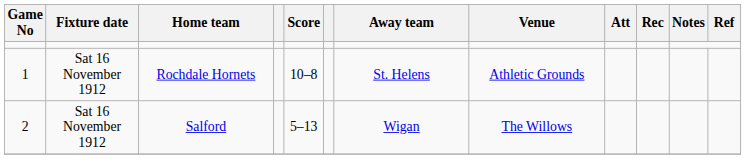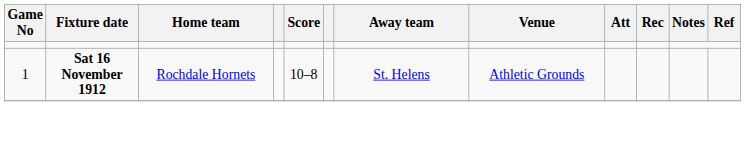 <table class="wikitable" style="text-align:center;">
 <tr>
 <th width=20 abbr="No">Game No</th>
 <th width=100 abbr="Date">Fixture date</th>
 <th width=150 abbr="Home team">Home team</th>
 <th width=5 abbr="space"></th>
 <th width=20 abbr="Score">Score</th>
 <th width=5 abbr="space"></th>
 <th width=150 abbr="Away team">Away team</th>
 <th width=150 abbr="Venue">Venue</th>
 <th width=30 abbr="Att">Att</th>
 <th width=30 abbr="Rec">Rec</th>
 <th width=20 abbr="Notes">Notes</th>
 <th width=30 abbr="Ref">Ref</th>
 </tr>
 <tr>
 <td></td>
 <td></td>
 <td></td>
 <td></td>
 <td></td>
 <td></td>
 <td></td>
 <td></td>
 <td></td>
 <td></td>
 </tr>
 <tr>
 <td>1</td>
-<td>Sat 16 November 1912</td>
+<td><strong>Sat 16 November 1912</strong></td>
 <td><a href='#'>Rochdale Hornets</a></td>
 <td></td>
 <td>10–8</td>
 <td></td>
 <td><a href='#'>St. Helens</a></td>
 <td><a href='#'>Athletic Grounds</a></td>
 <td></td>
 <td></td>
 <td></td>
 <td></td>
 </tr>
 <tr>
-<td>2</td>
-<td>Sat 16 November 1912</td>
-<td><a href='#'>Salford</a></td>
-<td></td>
-<td>5–13</td>
-<td></td>
-<td><a href='#'>Wigan</a></td>
-<td><a href='#'>The Willows</a></td>
-<td></td>
-<td></td>
-<td></td>
-<td></td>
-</tr>
-<tr>
 </tr>
 </table>
